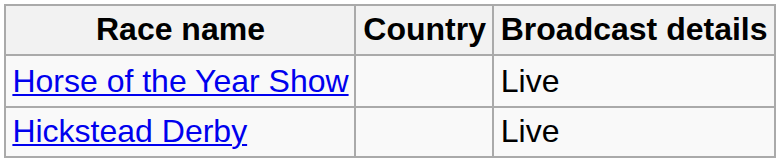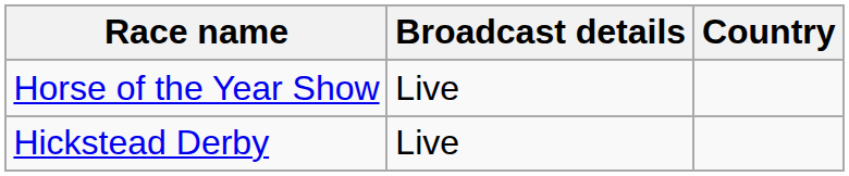 <table class="wikitable">
 <tr>
 <th>Race name</th>
+<th>Broadcast details</th>
 <th>Country</th>
-<th>Broadcast details</th>
 </tr>
 <tr>
 <td><a href='#'>Horse of the Year Show</a></td>
+<td>Live</td>
 <td></td>
-<td>Live</td>
 </tr>
 <tr>
 <td><a href='#'>Hickstead Derby</a></td>
+<td>Live</td>
 <td></td>
-<td>Live</td>
 </tr>
 </table>
